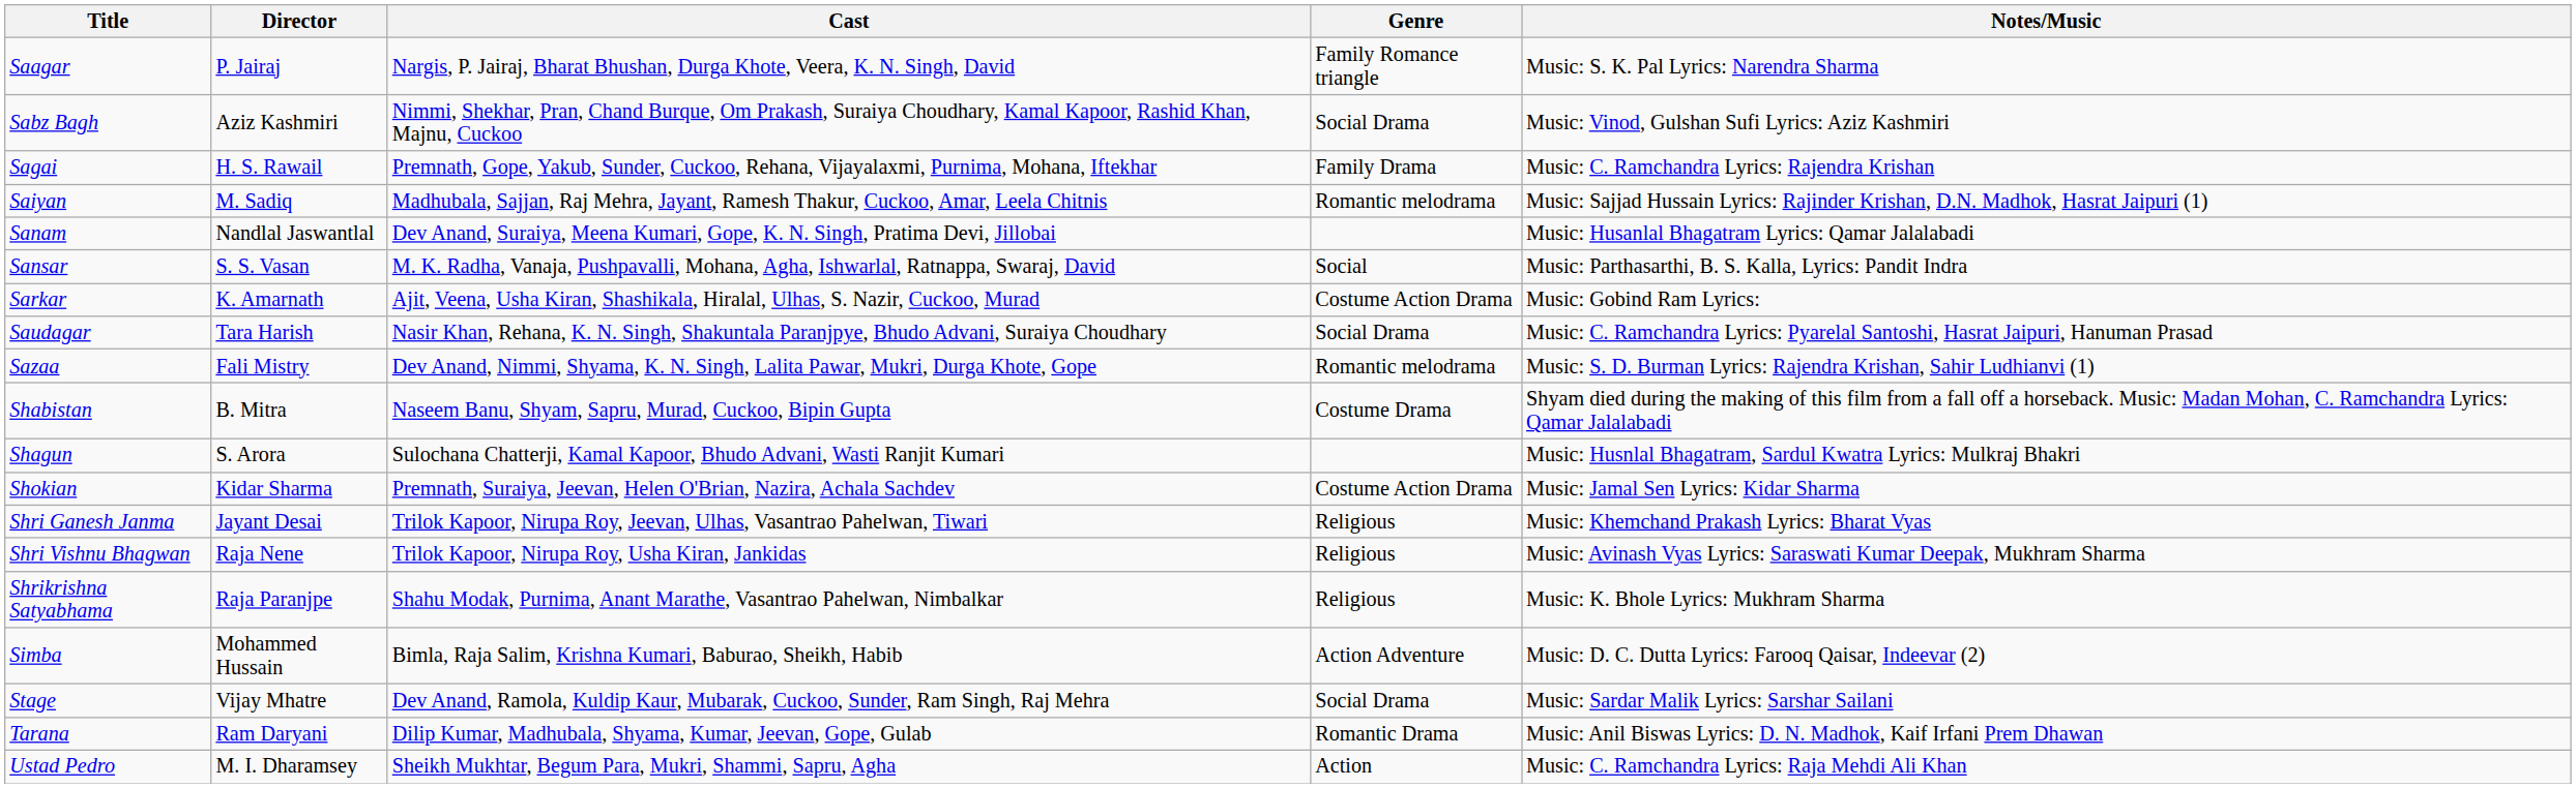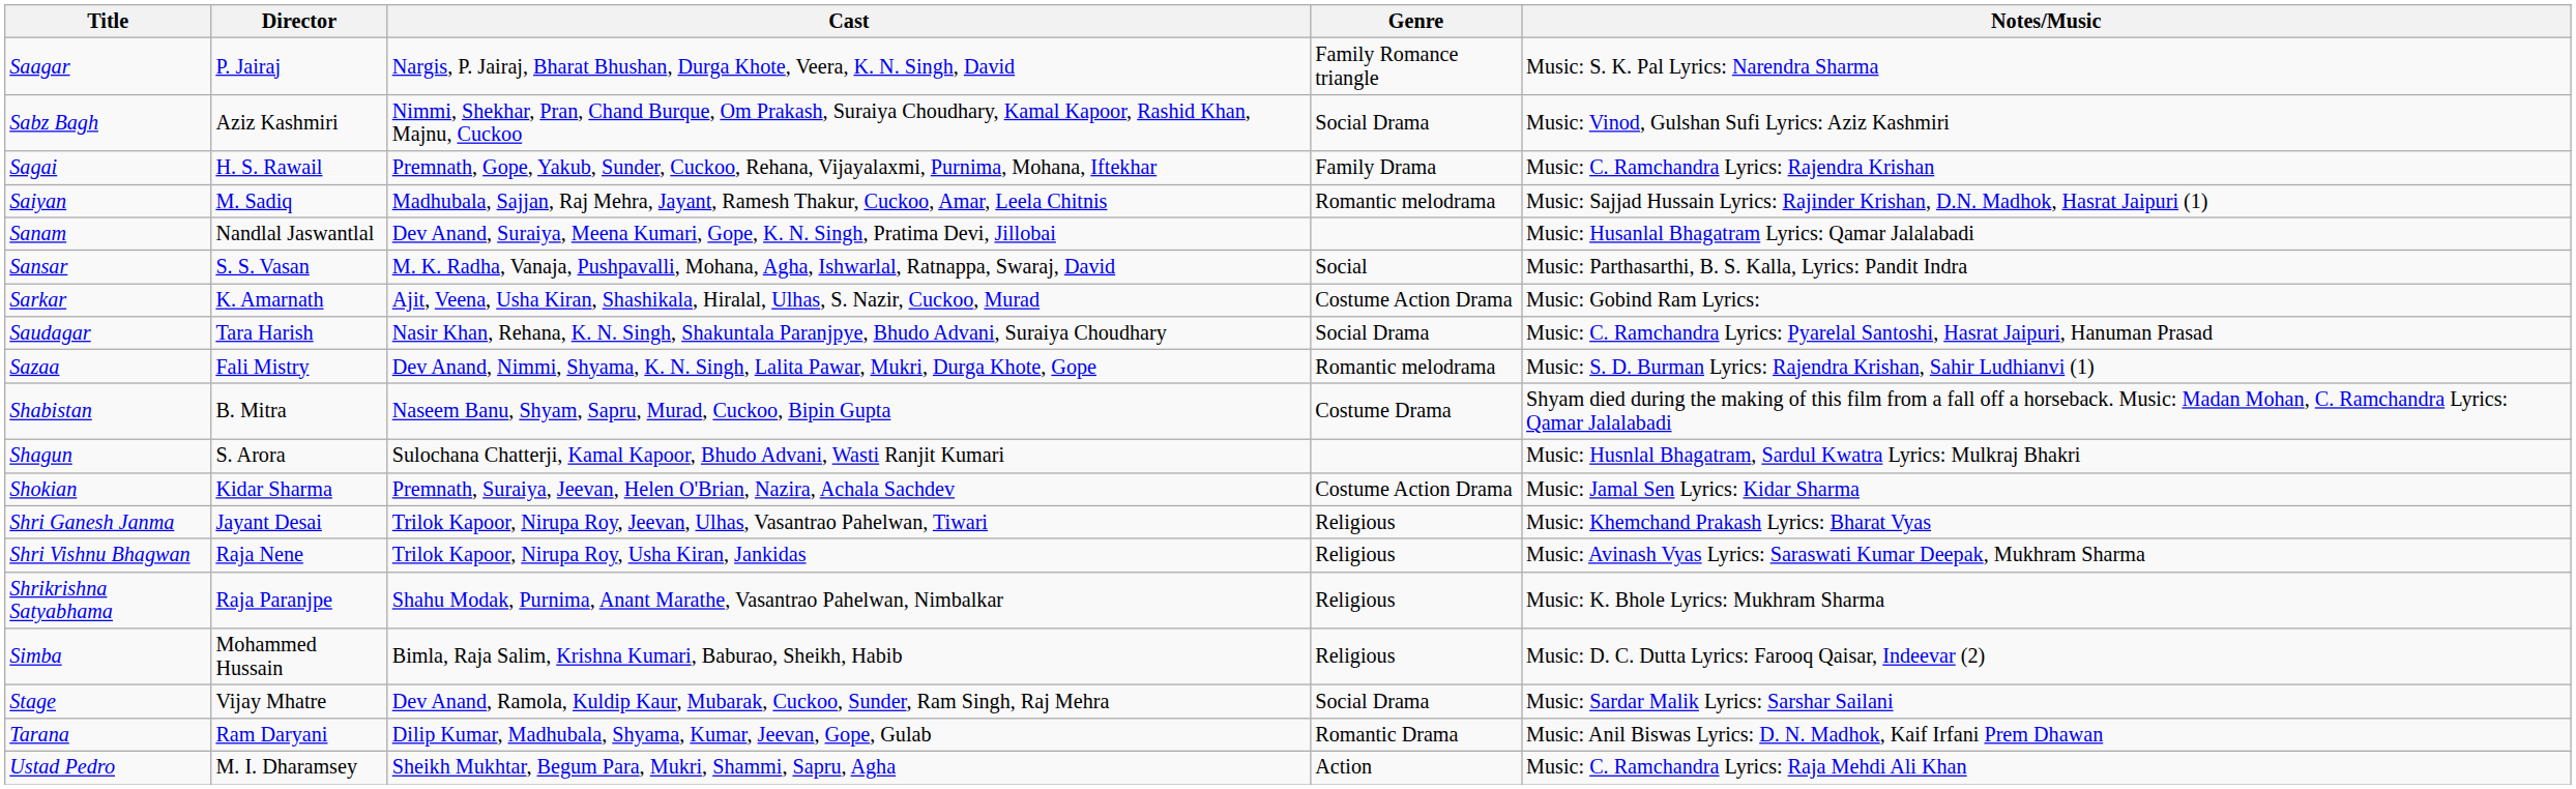 <table class="wikitable">
 <tr>
 <th>Title</th>
 <th>Director</th>
 <th>Cast</th>
 <th>Genre</th>
 <th>Notes/Music</th>
 </tr>
 <tr>
 <td><em><a href='#'>Saagar</a></em></td>
 <td><a href='#'>P. Jairaj</a></td>
 <td><a href='#'>Nargis</a>, P. Jairaj, <a href='#'>Bharat Bhushan</a>, <a href='#'>Durga Khote</a>, Veera, <a href='#'>K. N. Singh</a>, <a href='#'>David</a></td>
 <td>Family Romance triangle</td>
 <td>Music: S. K. Pal Lyrics: <a href='#'>Narendra Sharma</a></td>
 </tr>
 <tr>
 <td><em><a href='#'>Sabz Bagh</a></em></td>
 <td>Aziz Kashmiri</td>
 <td><a href='#'>Nimmi</a>, <a href='#'>Shekhar</a>, <a href='#'>Pran</a>, <a href='#'>Chand Burque</a>, <a href='#'>Om Prakash</a>, Suraiya Choudhary, <a href='#'>Kamal Kapoor</a>, <a href='#'>Rashid Khan</a>, Majnu, <a href='#'>Cuckoo</a></td>
 <td>Social Drama</td>
 <td>Music: <a href='#'>Vinod</a>, Gulshan Sufi Lyrics: Aziz Kashmiri</td>
 </tr>
 <tr>
 <td><em><a href='#'>Sagai</a></em></td>
 <td><a href='#'>H. S. Rawail</a></td>
 <td><a href='#'>Premnath</a>, <a href='#'>Gope</a>, <a href='#'>Yakub</a>, <a href='#'>Sunder</a>, <a href='#'>Cuckoo</a>, Rehana, Vijayalaxmi, <a href='#'>Purnima</a>, Mohana, <a href='#'>Iftekhar</a></td>
 <td>Family Drama</td>
 <td>Music: <a href='#'>C. Ramchandra</a> Lyrics: <a href='#'>Rajendra Krishan</a></td>
 </tr>
 <tr>
 <td><em><a href='#'>Saiyan</a></em></td>
 <td><a href='#'>M. Sadiq</a></td>
 <td><a href='#'>Madhubala</a>, <a href='#'>Sajjan</a>, Raj Mehra, <a href='#'>Jayant</a>, Ramesh Thakur, <a href='#'>Cuckoo</a>, <a href='#'>Amar</a>, <a href='#'>Leela Chitnis</a></td>
 <td>Romantic melodrama</td>
 <td>Music: Sajjad Hussain Lyrics: <a href='#'>Rajinder Krishan</a>, <a href='#'>D.N. Madhok</a>, <a href='#'>Hasrat Jaipuri</a> (1)</td>
 </tr>
 <tr>
 <td><em><a href='#'>Sanam</a></em></td>
 <td>Nandlal Jaswantlal</td>
 <td><a href='#'>Dev Anand</a>, <a href='#'>Suraiya</a>, <a href='#'>Meena Kumari</a>, <a href='#'>Gope</a>, <a href='#'>K. N. Singh</a>, Pratima Devi, <a href='#'>Jillobai</a></td>
 <td></td>
 <td>Music: <a href='#'>Husanlal Bhagatram</a> Lyrics: Qamar Jalalabadi</td>
 </tr>
 <tr>
 <td><em><a href='#'>Sansar</a></em></td>
 <td><a href='#'>S. S. Vasan</a></td>
 <td><a href='#'>M. K. Radha</a>, Vanaja, <a href='#'>Pushpavalli</a>, Mohana, <a href='#'>Agha</a>, <a href='#'>Ishwarlal</a>, Ratnappa, Swaraj, <a href='#'>David</a></td>
 <td>Social</td>
 <td>Music: Parthasarthi, B. S. Kalla,  Lyrics: Pandit Indra</td>
 </tr>
 <tr>
 <td><em><a href='#'>Sarkar</a></em></td>
 <td><a href='#'>K. Amarnath</a></td>
 <td><a href='#'>Ajit</a>, <a href='#'>Veena</a>, <a href='#'>Usha Kiran</a>, <a href='#'>Shashikala</a>, Hiralal, <a href='#'>Ulhas</a>, S. Nazir, <a href='#'>Cuckoo</a>, <a href='#'>Murad</a></td>
 <td>Costume Action Drama</td>
 <td>Music: Gobind Ram Lyrics:</td>
 </tr>
 <tr>
 <td><em><a href='#'>Saudagar</a></em></td>
 <td><a href='#'>Tara Harish</a></td>
 <td><a href='#'>Nasir Khan</a>, Rehana, <a href='#'>K. N. Singh</a>, <a href='#'>Shakuntala Paranjpye</a>, <a href='#'>Bhudo Advani</a>, Suraiya Choudhary</td>
 <td>Social Drama</td>
 <td>Music: <a href='#'>C. Ramchandra</a> Lyrics: <a href='#'>Pyarelal Santoshi</a>, <a href='#'>Hasrat Jaipuri</a>, Hanuman Prasad</td>
 </tr>
 <tr>
 <td><em><a href='#'>Sazaa</a></em></td>
 <td><a href='#'>Fali Mistry</a></td>
 <td><a href='#'>Dev Anand</a>, <a href='#'>Nimmi</a>, <a href='#'>Shyama</a>, <a href='#'>K. N. Singh</a>, <a href='#'>Lalita Pawar</a>, <a href='#'>Mukri</a>, <a href='#'>Durga Khote</a>, <a href='#'>Gope</a></td>
 <td>Romantic melodrama</td>
 <td>Music: <a href='#'>S. D. Burman</a> Lyrics: <a href='#'>Rajendra Krishan</a>, <a href='#'>Sahir Ludhianvi</a> (1)</td>
 </tr>
 <tr>
 <td><em><a href='#'>Shabistan</a></em></td>
 <td>B. Mitra</td>
 <td><a href='#'>Naseem Banu</a>, <a href='#'>Shyam</a>, <a href='#'>Sapru</a>, <a href='#'>Murad</a>, <a href='#'>Cuckoo</a>, <a href='#'>Bipin Gupta</a></td>
 <td>Costume Drama</td>
 <td>Shyam died during the making of this film from a fall off a horseback. Music: <a href='#'>Madan Mohan</a>, <a href='#'>C. Ramchandra</a> Lyrics: <a href='#'>Qamar Jalalabadi</a></td>
 </tr>
 <tr>
 <td><em><a href='#'>Shagun</a></em></td>
 <td>S. Arora</td>
 <td>Sulochana Chatterji, <a href='#'>Kamal Kapoor</a>, <a href='#'>Bhudo Advani</a>, <a href='#'>Wasti</a> Ranjit Kumari</td>
 <td></td>
 <td>Music: <a href='#'>Husnlal Bhagatram</a>, <a href='#'>Sardul Kwatra</a> Lyrics: Mulkraj Bhakri</td>
 </tr>
 <tr>
 <td><em><a href='#'>Shokian</a></em></td>
 <td><a href='#'>Kidar Sharma</a></td>
 <td><a href='#'>Premnath</a>, <a href='#'>Suraiya</a>, <a href='#'>Jeevan</a>, <a href='#'>Helen O'Brian</a>, <a href='#'>Nazira</a>, <a href='#'>Achala Sachdev</a></td>
 <td>Costume Action Drama</td>
 <td>Music: <a href='#'>Jamal Sen</a> Lyrics: <a href='#'>Kidar Sharma</a></td>
 </tr>
 <tr>
 <td><em><a href='#'>Shri Ganesh Janma</a></em></td>
 <td><a href='#'>Jayant Desai</a></td>
 <td><a href='#'>Trilok Kapoor</a>, <a href='#'>Nirupa Roy</a>, <a href='#'>Jeevan</a>, <a href='#'>Ulhas</a>, Vasantrao Pahelwan, <a href='#'>Tiwari</a></td>
 <td>Religious</td>
 <td>Music: <a href='#'>Khemchand Prakash</a> Lyrics: <a href='#'>Bharat Vyas</a></td>
 </tr>
 <tr>
 <td><em><a href='#'>Shri Vishnu Bhagwan</a></em></td>
 <td><a href='#'>Raja Nene</a></td>
 <td><a href='#'>Trilok Kapoor</a>, <a href='#'>Nirupa Roy</a>, <a href='#'>Usha Kiran</a>, <a href='#'>Jankidas</a></td>
 <td>Religious</td>
 <td>Music: <a href='#'>Avinash Vyas</a> Lyrics: <a href='#'>Saraswati Kumar Deepak</a>, Mukhram Sharma</td>
 </tr>
 <tr>
 <td><em><a href='#'>Shrikrishna Satyabhama</a></em></td>
 <td><a href='#'>Raja Paranjpe</a></td>
 <td><a href='#'>Shahu Modak</a>, <a href='#'>Purnima</a>, <a href='#'>Anant Marathe</a>, Vasantrao Pahelwan, Nimbalkar</td>
 <td>Religious</td>
 <td>Music: K. Bhole Lyrics: Mukhram Sharma</td>
 </tr>
 <tr>
 <td><em><a href='#'>Simba</a></em></td>
 <td>Mohammed Hussain</td>
 <td>Bimla, Raja Salim, <a href='#'>Krishna Kumari</a>, Baburao, Sheikh, Habib</td>
-<td>Action Adventure</td>
+<td>Religious</td>
 <td>Music: D. C. Dutta Lyrics: Farooq Qaisar, <a href='#'>Indeevar</a> (2)</td>
 </tr>
 <tr>
 <td><em><a href='#'>Stage</a></em></td>
 <td>Vijay Mhatre</td>
 <td><a href='#'>Dev Anand</a>, Ramola, <a href='#'>Kuldip Kaur</a>, <a href='#'>Mubarak</a>, <a href='#'>Cuckoo</a>, <a href='#'>Sunder</a>, Ram Singh, Raj Mehra</td>
 <td>Social Drama</td>
 <td>Music: <a href='#'>Sardar Malik</a> Lyrics: <a href='#'>Sarshar Sailani</a></td>
 </tr>
 <tr>
 <td><em><a href='#'>Tarana</a></em></td>
 <td><a href='#'>Ram Daryani</a></td>
 <td><a href='#'>Dilip Kumar</a>, <a href='#'>Madhubala</a>, <a href='#'>Shyama</a>, <a href='#'>Kumar</a>, <a href='#'>Jeevan</a>, <a href='#'>Gope</a>, Gulab</td>
 <td>Romantic Drama</td>
 <td>Music: Anil Biswas Lyrics: <a href='#'>D. N. Madhok</a>, Kaif Irfani <a href='#'>Prem Dhawan</a></td>
 </tr>
 <tr>
 <td><em><a href='#'>Ustad Pedro</a></em></td>
 <td>M. I. Dharamsey</td>
 <td><a href='#'>Sheikh Mukhtar</a>, <a href='#'>Begum Para</a>, <a href='#'>Mukri</a>, <a href='#'>Shammi</a>, <a href='#'>Sapru</a>, <a href='#'>Agha</a></td>
 <td>Action</td>
 <td>Music: <a href='#'>C. Ramchandra</a> Lyrics: <a href='#'>Raja Mehdi Ali Khan</a></td>
 </tr>
 </table>
